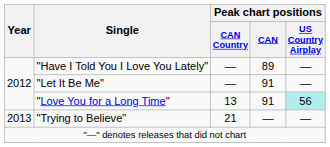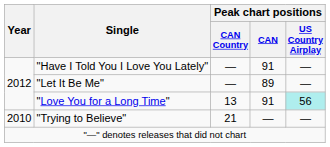 <table class="wikitable" style="text-align:center;">
 <tr>
 <th rowspan="2">Year</th>
 <th rowspan="2">Single</th>
 <th colspan="3">Peak chart positions</th>
 </tr>
 <tr style="font-size:smaller;">
 <th width="45"><a href='#'>CAN Country</a><br></th>
 <th width="45"><a href='#'>CAN</a><br></th>
 <th width="45"><a href='#'>US Country Airplay</a><br></th>
 </tr>
 <tr>
 <td rowspan="3">2012</td>
 <td align="left">"Have I Told You I Love You Lately"</td>
 <td>—</td>
-<td>89</td>
+<td>91</td>
 <td>—</td>
 </tr>
 <tr>
 <td align="left">"Let It Be Me"</td>
 <td>—</td>
-<td>91</td>
+<td>89</td>
 <td>—</td>
 </tr>
 <tr>
 <td align="left">"<a href='#'>Love You for a Long Time</a>"</td>
 <td>13</td>
 <td>91</td>
 <td style="background: paleturquoise;">56</td>
 </tr>
 <tr>
-<td>2013</td>
+<td>2010</td>
 <td align="left">"Trying to Believe"</td>
 <td>21</td>
 <td>—</td>
 <td>—</td>
 </tr>
 <tr>
 <td colspan="5" style="font-size:85%">"—" denotes releases that did not chart</td>
 </tr>
 </table>
